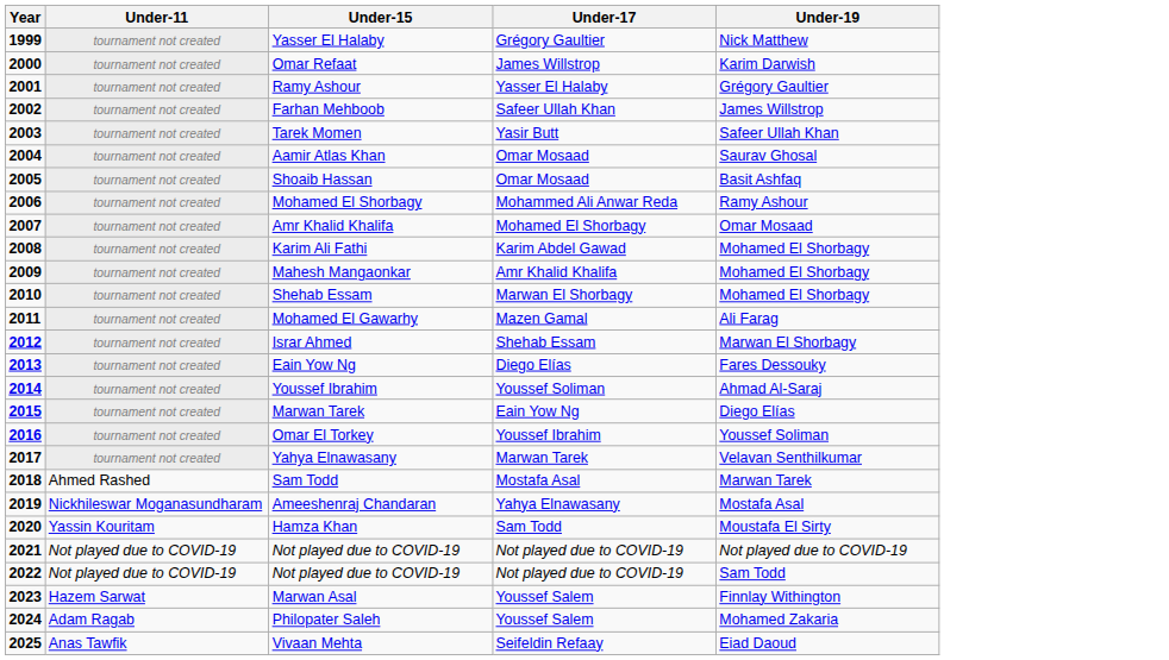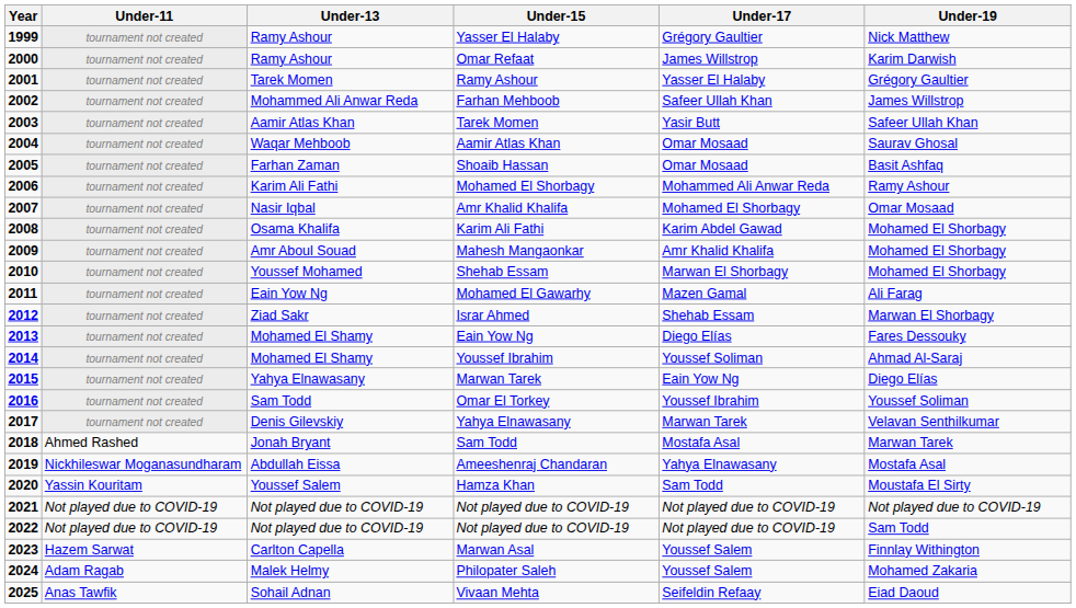 <table class="wikitable sortable" style="font-size: 85%">
 <tr>
 <th>Year</th>
 <th width=200>Under-11</th>
+<th width=200>Under-13</th>
 <th width=200>Under-15</th>
 <th width=200>Under-17</th>
 <th width=200>Under-19</th>
 </tr>
 <tr>
 <td><strong>1999</strong></td>
 <td style="background: #ececec; color: grey; text-align: center" class="table-na"><small><em>tournament not created</em></small></td>
+<td> <a href='#'>Ramy Ashour</a></td>
 <td> <a href='#'>Yasser El Halaby</a></td>
 <td> <a href='#'>Grégory Gaultier</a></td>
 <td> <a href='#'>Nick Matthew</a></td>
 </tr>
 <tr>
 <td><strong>2000</strong></td>
 <td style="background: #ececec; color: grey; text-align: center" class="table-na"><small><em>tournament not created</em></small></td>
+<td> <a href='#'>Ramy Ashour</a></td>
 <td> <a href='#'>Omar Refaat</a></td>
 <td> <a href='#'>James Willstrop</a></td>
 <td> <a href='#'>Karim Darwish</a></td>
 </tr>
 <tr>
 <td><strong>2001</strong></td>
 <td style="background: #ececec; color: grey; text-align: center" class="table-na"><small><em>tournament not created</em></small></td>
+<td> <a href='#'>Tarek Momen</a></td>
 <td> <a href='#'>Ramy Ashour</a></td>
 <td> <a href='#'>Yasser El Halaby</a></td>
 <td> <a href='#'>Grégory Gaultier</a></td>
 </tr>
 <tr>
 <td><strong>2002</strong></td>
 <td style="background: #ececec; color: grey; text-align: center" class="table-na"><small><em>tournament not created</em></small></td>
+<td> <a href='#'>Mohammed Ali Anwar Reda</a></td>
 <td> <a href='#'>Farhan Mehboob</a></td>
 <td> <a href='#'>Safeer Ullah Khan</a></td>
 <td> <a href='#'>James Willstrop</a></td>
 </tr>
 <tr>
 <td><strong>2003</strong></td>
 <td style="background: #ececec; color: grey; text-align: center" class="table-na"><small><em>tournament not created</em></small></td>
+<td> <a href='#'>Aamir Atlas Khan</a></td>
 <td> <a href='#'>Tarek Momen</a></td>
 <td> <a href='#'>Yasir Butt</a></td>
 <td> <a href='#'>Safeer Ullah Khan</a></td>
 </tr>
 <tr>
 <td><strong>2004</strong></td>
 <td style="background: #ececec; color: grey; text-align: center" class="table-na"><small><em>tournament not created</em></small></td>
+<td> <a href='#'>Waqar Mehboob</a></td>
 <td> <a href='#'>Aamir Atlas Khan</a></td>
 <td> <a href='#'>Omar Mosaad</a></td>
 <td> <a href='#'>Saurav Ghosal</a></td>
 </tr>
 <tr>
 <td><strong>2005</strong></td>
 <td style="background: #ececec; color: grey; text-align: center" class="table-na"><small><em>tournament not created</em></small></td>
+<td> <a href='#'>Farhan Zaman</a></td>
 <td> <a href='#'>Shoaib Hassan</a></td>
 <td> <a href='#'>Omar Mosaad</a></td>
 <td> <a href='#'>Basit Ashfaq</a></td>
 </tr>
 <tr>
 <td><strong>2006</strong></td>
 <td style="background: #ececec; color: grey; text-align: center" class="table-na"><small><em>tournament not created</em></small></td>
+<td> <a href='#'>Karim Ali Fathi</a></td>
 <td> <a href='#'>Mohamed El Shorbagy</a></td>
 <td> <a href='#'>Mohammed Ali Anwar Reda</a></td>
 <td> <a href='#'>Ramy Ashour</a></td>
 </tr>
 <tr>
 <td><strong>2007</strong></td>
 <td style="background: #ececec; color: grey; text-align: center" class="table-na"><small><em>tournament not created</em></small></td>
+<td> <a href='#'>Nasir Iqbal</a></td>
 <td> <a href='#'>Amr Khalid Khalifa</a></td>
 <td> <a href='#'>Mohamed El Shorbagy</a></td>
 <td> <a href='#'>Omar Mosaad</a></td>
 </tr>
 <tr>
 <td><strong>2008</strong></td>
 <td style="background: #ececec; color: grey; text-align: center" class="table-na"><small><em>tournament not created</em></small></td>
+<td> <a href='#'>Osama Khalifa</a></td>
 <td> <a href='#'>Karim Ali Fathi</a></td>
 <td> <a href='#'>Karim Abdel Gawad</a></td>
 <td> <a href='#'>Mohamed El Shorbagy</a></td>
 </tr>
 <tr>
 <td><strong>2009</strong></td>
 <td style="background: #ececec; color: grey; text-align: center" class="table-na"><small><em>tournament not created</em></small></td>
+<td> <a href='#'>Amr Aboul Souad</a></td>
 <td> <a href='#'>Mahesh Mangaonkar</a></td>
 <td> <a href='#'>Amr Khalid Khalifa</a></td>
 <td> <a href='#'>Mohamed El Shorbagy</a></td>
 </tr>
 <tr>
 <td><strong>2010</strong></td>
 <td style="background: #ececec; color: grey; text-align: center" class="table-na"><small><em>tournament not created</em></small></td>
+<td> <a href='#'>Youssef Mohamed</a></td>
 <td> <a href='#'>Shehab Essam</a></td>
 <td> <a href='#'>Marwan El Shorbagy</a></td>
 <td> <a href='#'>Mohamed El Shorbagy</a></td>
 </tr>
 <tr>
 <td><strong>2011</strong></td>
 <td style="background: #ececec; color: grey; text-align: center" class="table-na"><small><em>tournament not created</em></small></td>
+<td> <a href='#'>Eain Yow Ng</a></td>
 <td> <a href='#'>Mohamed El Gawarhy</a></td>
 <td> <a href='#'>Mazen Gamal</a></td>
 <td> <a href='#'>Ali Farag</a></td>
 </tr>
 <tr>
 <td><strong><a href='#'>2012</a></strong></td>
 <td style="background: #ececec; color: grey; text-align: center" class="table-na"><small><em>tournament not created</em></small></td>
+<td> <a href='#'>Ziad Sakr</a></td>
 <td> <a href='#'>Israr Ahmed</a></td>
 <td> <a href='#'>Shehab Essam</a></td>
 <td> <a href='#'>Marwan El Shorbagy</a></td>
 </tr>
 <tr>
 <td><strong><a href='#'>2013</a></strong></td>
 <td style="background: #ececec; color: grey; text-align: center" class="table-na"><small><em>tournament not created</em></small></td>
+<td> <a href='#'>Mohamed El Shamy</a></td>
 <td> <a href='#'>Eain Yow Ng</a></td>
 <td> <a href='#'>Diego Elías</a></td>
 <td> <a href='#'>Fares Dessouky</a></td>
 </tr>
 <tr>
 <td><strong><a href='#'>2014</a></strong></td>
 <td style="background: #ececec; color: grey; text-align: center" class="table-na"><small><em>tournament not created</em></small></td>
+<td> <a href='#'>Mohamed El Shamy</a></td>
 <td> <a href='#'>Youssef Ibrahim</a></td>
 <td> <a href='#'>Youssef Soliman</a></td>
 <td> <a href='#'>Ahmad Al-Saraj</a></td>
 </tr>
 <tr>
 <td><strong><a href='#'>2015</a></strong></td>
 <td style="background: #ececec; color: grey; text-align: center" class="table-na"><small><em>tournament not created</em></small></td>
+<td>  <a href='#'>Yahya Elnawasany</a></td>
 <td> <a href='#'>Marwan Tarek</a></td>
 <td> <a href='#'>Eain Yow Ng</a></td>
 <td> <a href='#'>Diego Elías</a></td>
 </tr>
 <tr>
 <td><strong><a href='#'>2016</a></strong></td>
 <td style="background: #ececec; color: grey; text-align: center" class="table-na"><small><em>tournament not created</em></small></td>
+<td> <a href='#'>Sam Todd</a></td>
 <td> <a href='#'>Omar El Torkey</a></td>
 <td> <a href='#'>Youssef Ibrahim</a></td>
 <td> <a href='#'>Youssef Soliman</a></td>
 </tr>
 <tr>
 <td><strong>2017</strong></td>
 <td style="background: #ececec; color: grey; text-align: center" class="table-na"><small><em>tournament not created</em></small></td>
+<td> <a href='#'>Denis Gilevskiy</a></td>
 <td>  <a href='#'>Yahya Elnawasany</a></td>
 <td> <a href='#'>Marwan Tarek</a></td>
 <td> <a href='#'>Velavan Senthilkumar</a></td>
 </tr>
 <tr>
 <td><strong>2018</strong></td>
 <td> Ahmed Rashed</td>
+<td> <a href='#'>Jonah Bryant</a></td>
 <td>  <a href='#'>Sam Todd</a></td>
 <td> <a href='#'>Mostafa Asal</a></td>
 <td> <a href='#'>Marwan Tarek</a></td>
 </tr>
 <tr>
 <td><strong>2019</strong></td>
 <td> <a href='#'>Nickhileswar Moganasundharam</a></td>
+<td> <a href='#'>Abdullah Eissa</a></td>
 <td>  <a href='#'>Ameeshenraj Chandaran</a></td>
 <td> <a href='#'>Yahya Elnawasany</a></td>
 <td> <a href='#'>Mostafa Asal</a></td>
 </tr>
 <tr>
 <td><strong>2020</strong></td>
 <td> <a href='#'>Yassin Kouritam</a></td>
+<td> <a href='#'>Youssef Salem</a></td>
 <td> <a href='#'>Hamza Khan</a></td>
 <td> <a href='#'>Sam Todd</a></td>
 <td> <a href='#'>Moustafa El Sirty</a></td>
 </tr>
 <tr>
 <td><strong>2021</strong></td>
 <td><em>Not played due to COVID-19</em></td>
 <td><em>Not played due to COVID-19</em></td>
 <td><em>Not played due to COVID-19</em></td>
 <td><em>Not played due to COVID-19</em></td>
+<td><em>Not played due to COVID-19</em></td>
 </tr>
 <tr>
 <td><strong>2022</strong></td>
+<td><em>Not played due to COVID-19</em></td>
 <td><em>Not played due to COVID-19</em></td>
 <td><em>Not played due to COVID-19</em></td>
 <td><em>Not played due to COVID-19</em></td>
 <td> <a href='#'>Sam Todd</a></td>
 </tr>
 <tr>
 <td><strong>2023</strong></td>
 <td> <a href='#'>Hazem Sarwat</a></td>
+<td> <a href='#'>Carlton Capella</a></td>
 <td> <a href='#'>Marwan Asal</a></td>
 <td> <a href='#'>Youssef Salem</a></td>
 <td> <a href='#'>Finnlay Withington</a></td>
 </tr>
 <tr>
 <td><strong>2024</strong></td>
 <td> <a href='#'>Adam Ragab</a></td>
+<td> <a href='#'>Malek Helmy</a></td>
 <td> <a href='#'>Philopater Saleh</a></td>
 <td> <a href='#'>Youssef Salem</a></td>
 <td> <a href='#'>Mohamed Zakaria</a></td>
 </tr>
 <tr>
 <td><strong>2025</strong></td>
 <td> <a href='#'>Anas Tawfik</a></td>
+<td> <a href='#'>Sohail Adnan</a></td>
 <td> <a href='#'>Vivaan Mehta</a></td>
 <td> <a href='#'>Seifeldin Refaay</a></td>
 <td> <a href='#'>Eiad Daoud</a></td>
 </tr>
 </table>
